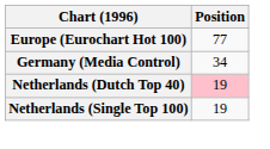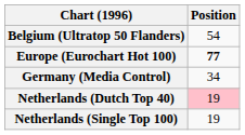 <table class="wikitable sortable plainrowheaders" style="text-align:center">
 <tr>
 <th>Chart (1996)</th>
 <th>Position</th>
 </tr>
 <tr>
+<th scope="row">Belgium (Ultratop 50 Flanders)</th>
+<td align="center">54</td>
+</tr>
+<tr>
 <th scope="row">Europe (Eurochart Hot 100)</th>
-<td>77</td>
+<td><strong>77</strong></td>
 </tr>
 <tr>
 <th scope="row">Germany (Media Control)</th>
 <td>34</td>
 </tr>
 <tr>
 <th scope="row">Netherlands (Dutch Top 40)</th>
 <td style="background: pink;">19</td>
 </tr>
 <tr>
 <th scope="row">Netherlands (Single Top 100)</th>
 <td>19</td>
 </tr>
 </table>
